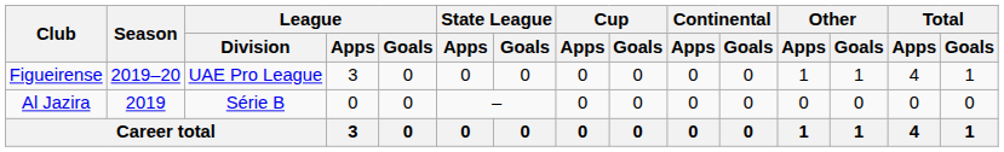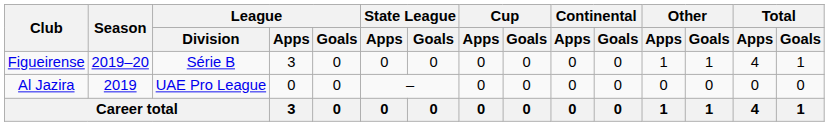 <table class="wikitable" style="text-align: center">
 <tr>
 <th rowspan="2">Club</th>
 <th rowspan="2">Season</th>
 <th colspan="3">League</th>
 <th colspan="2">State League</th>
 <th colspan="2">Cup</th>
 <th colspan="2">Continental</th>
 <th colspan="2">Other</th>
 <th colspan="2">Total</th>
 </tr>
 <tr>
 <th>Division</th>
 <th>Apps</th>
 <th>Goals</th>
 <th>Apps</th>
 <th>Goals</th>
 <th>Apps</th>
 <th>Goals</th>
 <th>Apps</th>
 <th>Goals</th>
 <th>Apps</th>
 <th>Goals</th>
 <th>Apps</th>
 <th>Goals</th>
 </tr>
 <tr>
 <td><a href='#'>Figueirense</a></td>
 <td><a href='#'>2019–20</a></td>
-<td><a href='#'>UAE Pro League</a></td>
+<td><a href='#'>Série B</a></td>
 <td>3</td>
 <td>0</td>
 <td>0</td>
 <td>0</td>
 <td>0</td>
 <td>0</td>
 <td>0</td>
 <td>0</td>
 <td>1</td>
 <td>1</td>
 <td>4</td>
 <td>1</td>
 </tr>
 <tr>
 <td><a href='#'>Al Jazira</a></td>
 <td><a href='#'>2019</a></td>
-<td><a href='#'>Série B</a></td>
+<td><a href='#'>UAE Pro League</a></td>
 <td>0</td>
 <td>0</td>
 <td colspan="2">–</td>
 <td>0</td>
 <td>0</td>
 <td>0</td>
 <td>0</td>
 <td>0</td>
 <td>0</td>
 <td>0</td>
 <td>0</td>
 </tr>
 <tr>
 <th colspan="3"><strong>Career total</strong></th>
 <th>3</th>
 <th>0</th>
 <th>0</th>
 <th>0</th>
 <th>0</th>
 <th>0</th>
 <th>0</th>
 <th>0</th>
 <th>1</th>
 <th>1</th>
 <th>4</th>
 <th>1</th>
 </tr>
 </table>
